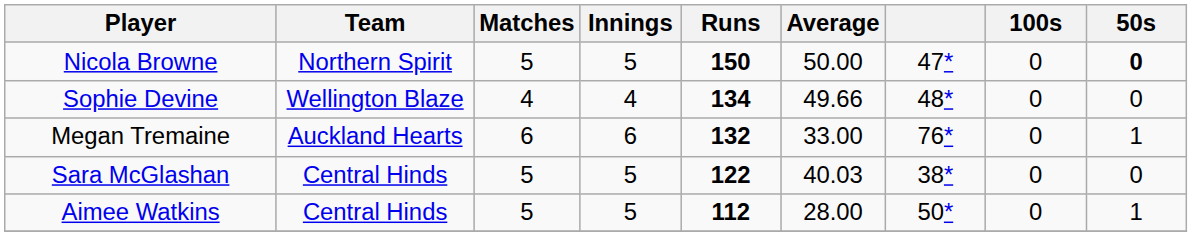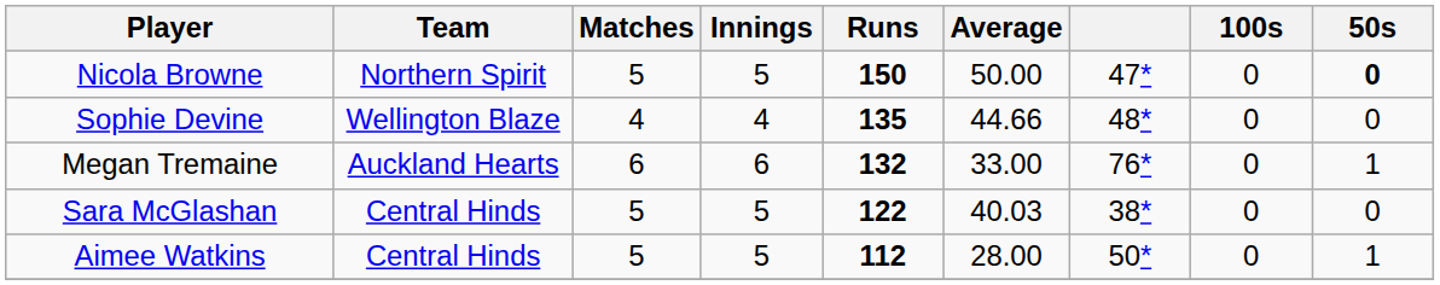 <table class="wikitable" style="text-align:center;">
 <tr>
 <th width=175>Player</th>
 <th width=125>Team</th>
 <th width=60>Matches</th>
 <th width=60>Innings</th>
 <th width=60>Runs</th>
 <th width=60>Average</th>
 <th width=60></th>
 <th width=60>100s</th>
 <th width=60>50s</th>
 </tr>
 <tr>
 <td><a href='#'>Nicola Browne</a></td>
 <td><a href='#'>Northern Spirit</a></td>
 <td>5</td>
 <td>5</td>
 <td><strong>150</strong></td>
 <td>50.00</td>
 <td>47<a href='#'>*</a></td>
 <td>0</td>
 <td><strong>0</strong></td>
 </tr>
 <tr>
 <td><a href='#'>Sophie Devine</a></td>
 <td><a href='#'>Wellington Blaze</a></td>
 <td>4</td>
 <td>4</td>
-<td><strong>134</strong></td>
-<td>49.66</td>
+<td><strong>135</strong></td>
+<td>44.66</td>
 <td>48<a href='#'>*</a></td>
 <td>0</td>
 <td>0</td>
 </tr>
 <tr>
 <td>Megan Tremaine</td>
 <td><a href='#'>Auckland Hearts</a></td>
 <td>6</td>
 <td>6</td>
 <td><strong>132</strong></td>
 <td>33.00</td>
 <td>76<a href='#'>*</a></td>
 <td>0</td>
 <td>1</td>
 </tr>
 <tr>
 <td><a href='#'>Sara McGlashan</a></td>
 <td><a href='#'>Central Hinds</a></td>
 <td>5</td>
 <td>5</td>
 <td><strong>122</strong></td>
 <td>40.03</td>
 <td>38<a href='#'>*</a></td>
 <td>0</td>
 <td>0</td>
 </tr>
 <tr>
 <td><a href='#'>Aimee Watkins</a></td>
 <td><a href='#'>Central Hinds</a></td>
 <td>5</td>
 <td>5</td>
 <td><strong>112</strong></td>
 <td>28.00</td>
 <td>50<a href='#'>*</a></td>
 <td>0</td>
 <td>1</td>
 </tr>
 <tr>
 </tr>
 </table>
